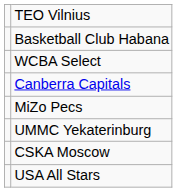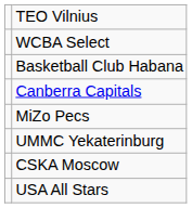 <table class="wikitable">
 <tr>
 <td></td>
 <td>TEO Vilnius</td>
 </tr>
 <tr>
 <td></td>
-<td>Basketball Club Habana</td>
+<td>WCBA Select</td>
 </tr>
 <tr>
 <td></td>
-<td>WCBA Select</td>
+<td>Basketball Club Habana</td>
 </tr>
 <tr>
 <td></td>
 <td><a href='#'>Canberra Capitals</a></td>
 </tr>
 <tr>
 <td></td>
 <td>MiZo Pecs</td>
 </tr>
 <tr>
 <td></td>
 <td>UMMC Yekaterinburg</td>
 </tr>
 <tr>
 <td></td>
 <td>CSKA Moscow</td>
 </tr>
 <tr>
 <td></td>
 <td>USA All Stars</td>
 </tr>
 </table>
